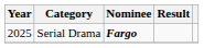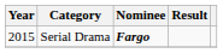 <table class="wikitable sortable">
 <tr>
 <th scope="col">Year</th>
 <th scope="col">Category</th>
 <th scope="col">Nominee</th>
 <th scope="col">Result</th>
 <th scope="col" class="unsortable"></th>
 </tr>
 <tr>
-<td>2025</td>
+<td>2015</td>
 <td scope="row">Serial Drama</td>
 <td><strong><em>Fargo</em></strong></td>
 <td></td>
 <td style="text-align: center;"></td>
 </tr>
 <tr>
 </tr>
 </table>
